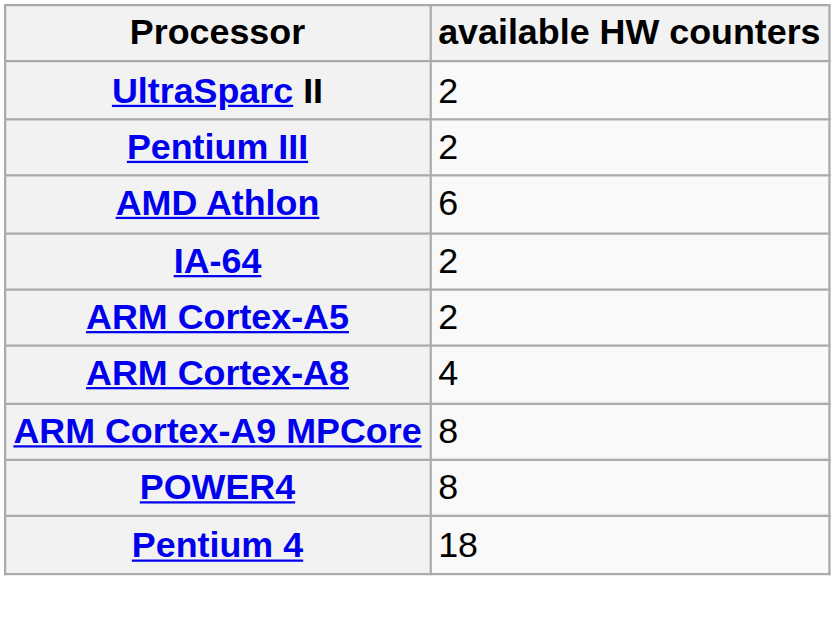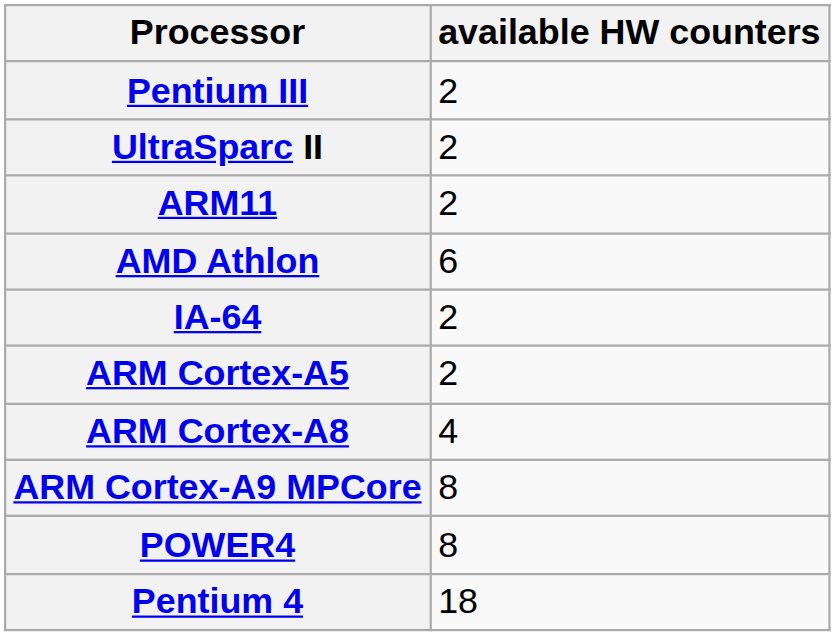 <table class="wikitable">
 <tr>
 <th>Processor</th>
 <th>available HW counters</th>
 </tr>
 <tr>
+<th><a href='#'>Pentium III</a></th>
+<td>2</td>
+</tr>
+<tr>
 <th><a href='#'>UltraSparc</a> II</th>
 <td>2</td>
 </tr>
 <tr>
-<th><a href='#'>Pentium III</a></th>
+<th><a href='#'>ARM11</a></th>
 <td>2</td>
 </tr>
 <tr>
 <th><a href='#'>AMD Athlon</a></th>
 <td>6</td>
 </tr>
 <tr>
 <th><a href='#'>IA-64</a></th>
 <td>2</td>
 </tr>
 <tr>
 <th><a href='#'>ARM Cortex-A5</a></th>
 <td>2</td>
 </tr>
 <tr>
 <th><a href='#'>ARM Cortex-A8</a></th>
 <td>4</td>
 </tr>
 <tr>
 <th><a href='#'>ARM Cortex-A9 MPCore</a></th>
 <td>8</td>
 </tr>
 <tr>
 <th><a href='#'>POWER4</a></th>
 <td>8</td>
 </tr>
 <tr>
 <th><a href='#'>Pentium 4</a></th>
 <td>18</td>
 </tr>
 </table>
